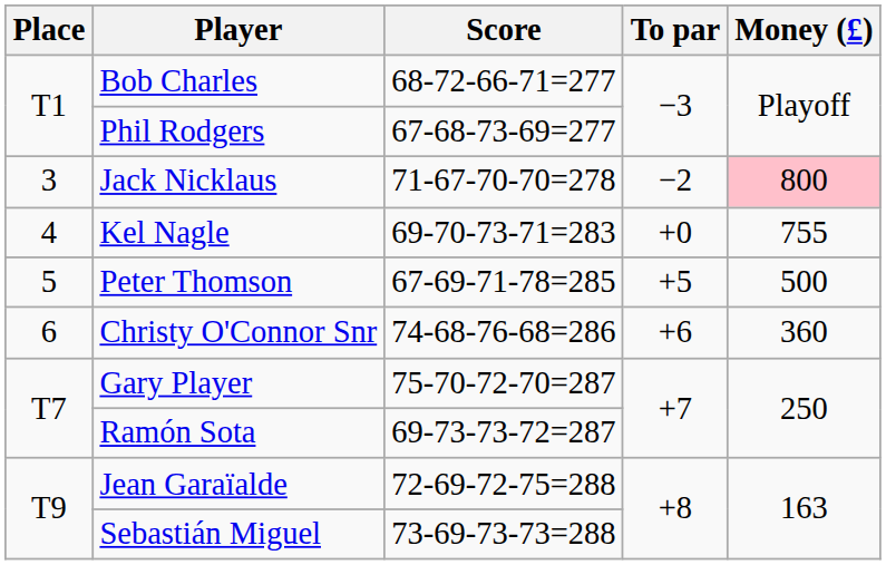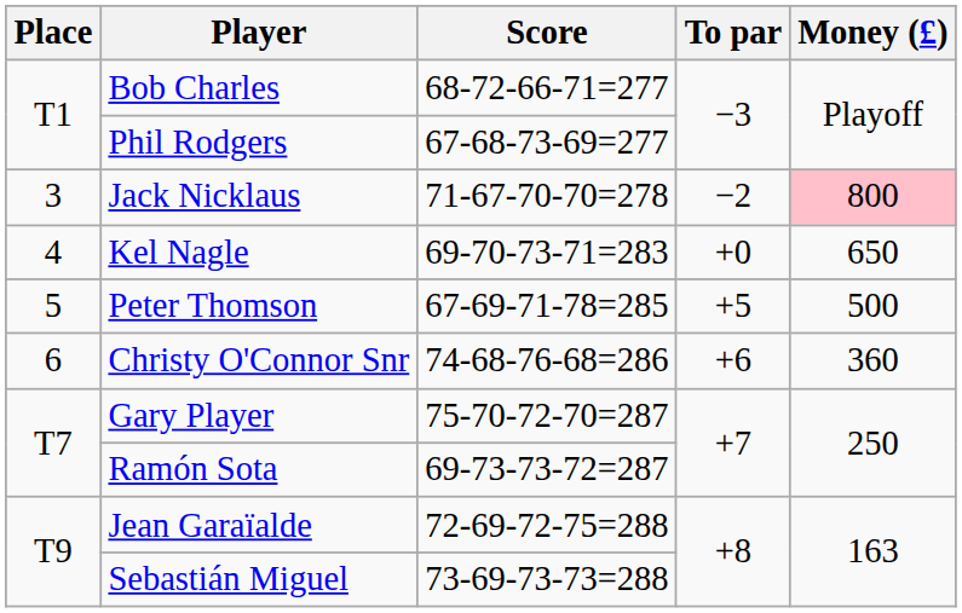 <table class="wikitable">
 <tr>
 <th>Place</th>
 <th>Player</th>
 <th>Score</th>
 <th>To par</th>
 <th>Money (<a href='#'>£</a>)</th>
 </tr>
 <tr>
 <td rowspan=2 align="center">T1</td>
 <td> <a href='#'>Bob Charles</a></td>
 <td>68-72-66-71=277</td>
 <td rowspan=2 align="center">−3</td>
 <td rowspan=2 align="center">Playoff</td>
 </tr>
 <tr>
 <td> <a href='#'>Phil Rodgers</a></td>
 <td>67-68-73-69=277</td>
 </tr>
 <tr>
 <td align="center">3</td>
 <td> <a href='#'>Jack Nicklaus</a></td>
 <td>71-67-70-70=278</td>
 <td align="center">−2</td>
 <td align="center" style="background: pink;">800</td>
 </tr>
 <tr>
 <td align="center">4</td>
 <td> <a href='#'>Kel Nagle</a></td>
 <td>69-70-73-71=283</td>
 <td align="center">+0</td>
-<td align="center">755</td>
+<td align="center">650</td>
 </tr>
 <tr>
 <td align="center">5</td>
 <td> <a href='#'>Peter Thomson</a></td>
 <td>67-69-71-78=285</td>
 <td align="center">+5</td>
 <td align="center">500</td>
 </tr>
 <tr>
 <td align="center">6</td>
 <td> <a href='#'>Christy O'Connor Snr</a></td>
 <td>74-68-76-68=286</td>
 <td align="center">+6</td>
 <td align="center">360</td>
 </tr>
 <tr>
 <td rowspan=2 align="center">T7</td>
 <td> <a href='#'>Gary Player</a></td>
 <td>75-70-72-70=287</td>
 <td rowspan=2 align="center">+7</td>
 <td rowspan=2 align="center">250</td>
 </tr>
 <tr>
 <td> <a href='#'>Ramón Sota</a></td>
 <td>69-73-73-72=287</td>
 </tr>
 <tr>
 <td rowspan=2 align="center">T9</td>
 <td> <a href='#'>Jean Garaïalde</a></td>
 <td>72-69-72-75=288</td>
 <td rowspan=2 align="center">+8</td>
 <td rowspan=2 align="center">163</td>
 </tr>
 <tr>
 <td> <a href='#'>Sebastián Miguel</a></td>
 <td>73-69-73-73=288</td>
 </tr>
 </table>
